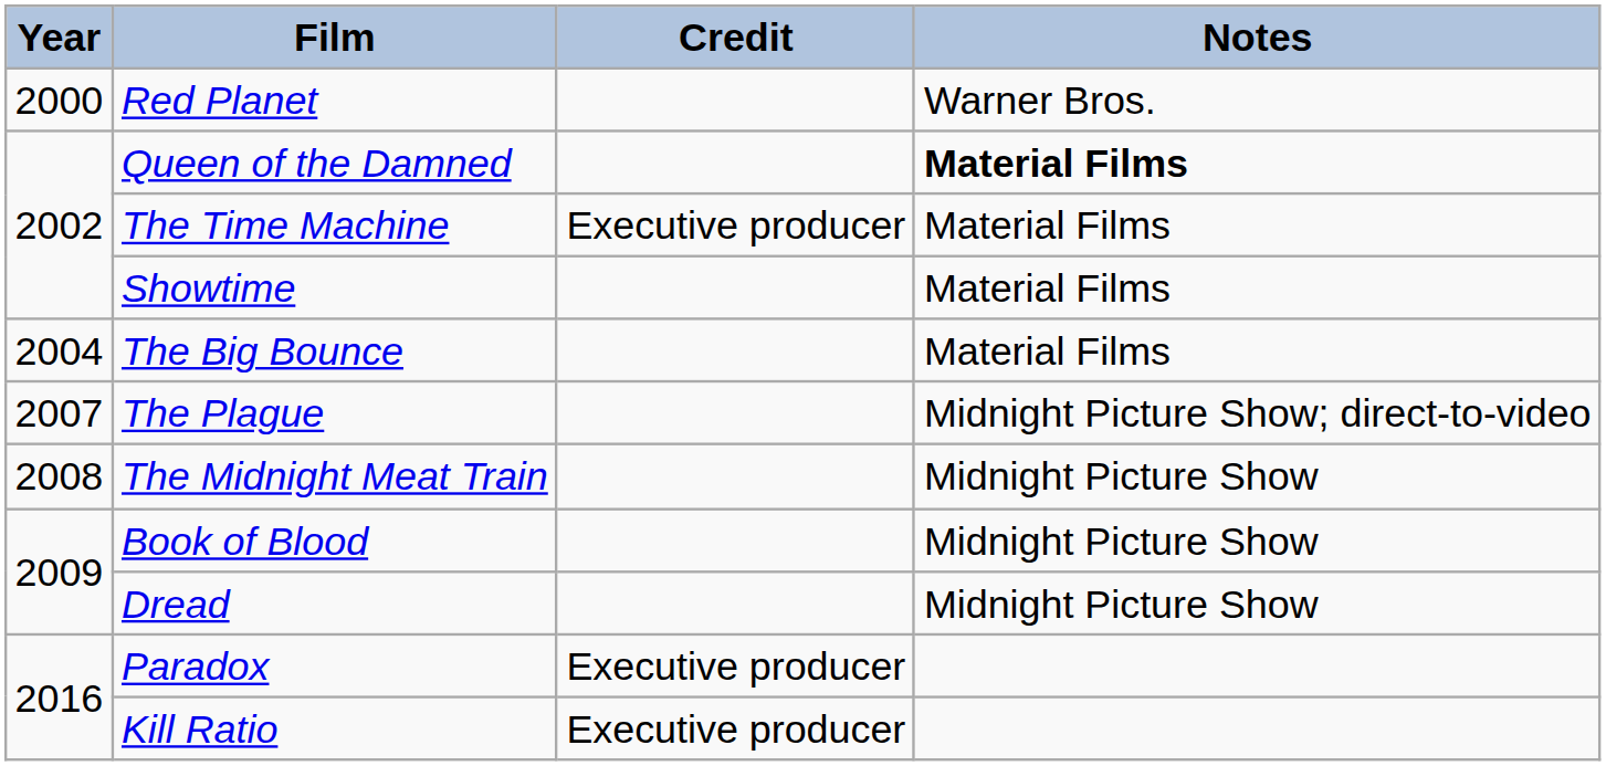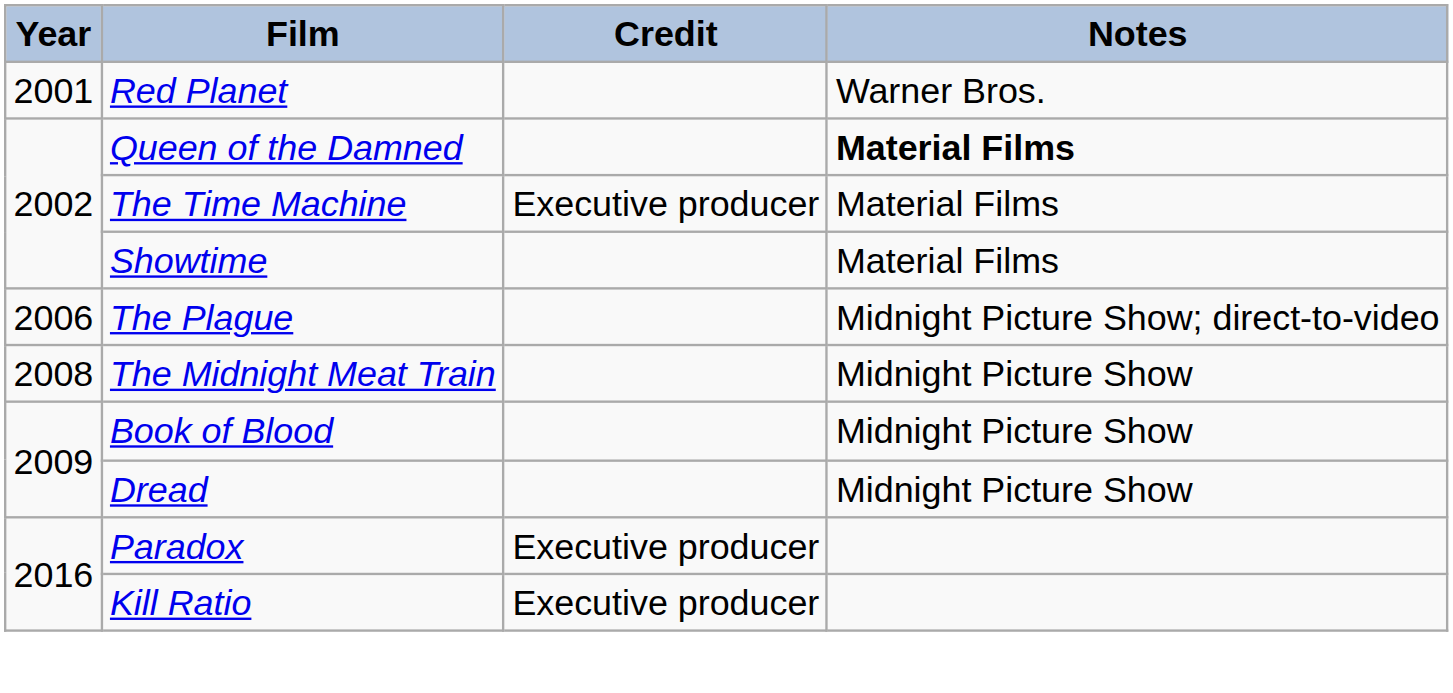 <table class="wikitable" style="font-size:95%;">
 <tr>
 <th style="background:#B0C4DE;">Year</th>
 <th style="background:#B0C4DE;">Film</th>
 <th style="background:#B0C4DE;">Credit</th>
 <th style="background:#B0C4DE;">Notes</th>
 </tr>
 <tr>
-<td>2000</td>
+<td>2001</td>
 <td><em><a href='#'>Red Planet</a></em></td>
 <td></td>
 <td>Warner Bros.</td>
 </tr>
 <tr>
 <td rowspan=3>2002</td>
 <td><em><a href='#'>Queen of the Damned</a></em></td>
 <td></td>
 <td><strong>Material Films</strong></td>
 </tr>
 <tr>
 <td><em><a href='#'>The Time Machine</a></em></td>
 <td>Executive producer</td>
 <td>Material Films</td>
 </tr>
 <tr>
 <td><em><a href='#'>Showtime</a></em></td>
 <td></td>
 <td>Material Films</td>
 </tr>
 <tr>
-<td>2004</td>
-<td><em><a href='#'>The Big Bounce</a></em></td>
-<td></td>
-<td>Material Films</td>
-</tr>
-<tr>
-<td>2007</td>
+<td>2006</td>
 <td><em><a href='#'>The Plague</a></em></td>
 <td></td>
 <td>Midnight Picture Show; direct-to-video</td>
 </tr>
 <tr>
 <td>2008</td>
 <td><em><a href='#'>The Midnight Meat Train</a></em></td>
 <td></td>
 <td>Midnight Picture Show</td>
 </tr>
 <tr>
 <td rowspan=2>2009</td>
 <td><em><a href='#'>Book of Blood</a></em></td>
 <td></td>
 <td>Midnight Picture Show</td>
 </tr>
 <tr>
 <td><em><a href='#'>Dread</a></em></td>
 <td></td>
 <td>Midnight Picture Show</td>
 </tr>
 <tr>
 <td rowspan=2>2016</td>
 <td><em><a href='#'>Paradox</a></em></td>
 <td>Executive producer</td>
 <td></td>
 </tr>
 <tr>
 <td><em><a href='#'>Kill Ratio</a></em></td>
 <td>Executive producer</td>
 <td></td>
 </tr>
 </table>
